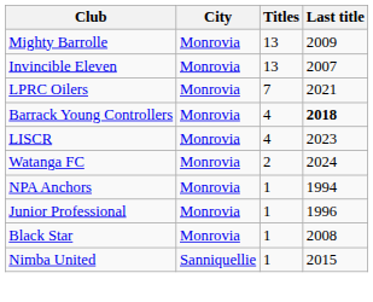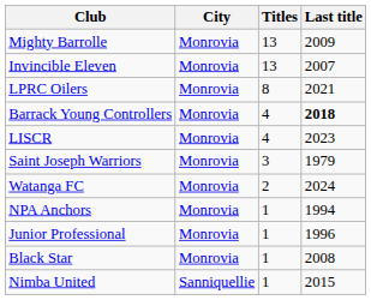 <table class="wikitable">
 <tr>
 <th>Club</th>
 <th>City</th>
 <th>Titles</th>
 <th>Last title</th>
 </tr>
 <tr>
 <td><a href='#'>Mighty Barrolle</a></td>
 <td><a href='#'>Monrovia</a></td>
 <td>13</td>
 <td>2009</td>
 </tr>
 <tr>
 <td><a href='#'>Invincible Eleven</a></td>
 <td><a href='#'>Monrovia</a></td>
 <td>13</td>
 <td>2007</td>
 </tr>
 <tr>
 <td><a href='#'>LPRC Oilers</a></td>
 <td><a href='#'>Monrovia</a></td>
-<td>7</td>
+<td>8</td>
 <td>2021</td>
 </tr>
 <tr>
 <td><a href='#'>Barrack Young Controllers</a></td>
 <td><a href='#'>Monrovia</a></td>
 <td>4</td>
 <td><strong>2018</strong></td>
 </tr>
 <tr>
 <td><a href='#'>LISCR</a></td>
 <td><a href='#'>Monrovia</a></td>
 <td>4</td>
 <td>2023</td>
+</tr>
+<tr>
+<td><a href='#'>Saint Joseph Warriors</a></td>
+<td><a href='#'>Monrovia</a></td>
+<td>3</td>
+<td>1979</td>
 </tr>
 <tr>
 <td><a href='#'>Watanga FC</a></td>
 <td><a href='#'>Monrovia</a></td>
 <td>2</td>
 <td>2024</td>
 </tr>
 <tr>
 <td><a href='#'>NPA Anchors</a></td>
 <td><a href='#'>Monrovia</a></td>
 <td>1</td>
 <td>1994</td>
 </tr>
 <tr>
 <td><a href='#'>Junior Professional</a></td>
 <td><a href='#'>Monrovia</a></td>
 <td>1</td>
 <td>1996</td>
 </tr>
 <tr>
 <td><a href='#'>Black Star</a></td>
 <td><a href='#'>Monrovia</a></td>
 <td>1</td>
 <td>2008</td>
 </tr>
 <tr>
 <td><a href='#'>Nimba United</a></td>
 <td><a href='#'>Sanniquellie</a></td>
 <td>1</td>
 <td>2015</td>
 </tr>
 </table>
